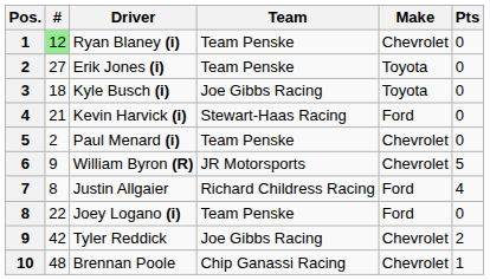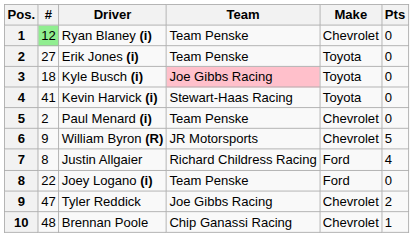 <table class="wikitable" style="font-size:95%">
 <tr>
 <th>Pos.</th>
 <th>#</th>
 <th>Driver</th>
 <th>Team</th>
 <th>Make</th>
 <th>Pts</th>
 </tr>
 <tr>
 <th>1</th>
 <td style="background: lightgreen;">12</td>
 <td>Ryan Blaney <strong>(i)</strong></td>
 <td>Team Penske</td>
 <td>Chevrolet</td>
 <td>0</td>
 </tr>
 <tr>
 <th>2</th>
 <td>27</td>
 <td>Erik Jones <strong>(i)</strong></td>
 <td>Team Penske</td>
 <td>Toyota</td>
 <td>0</td>
 </tr>
 <tr>
 <th>3</th>
 <td>18</td>
 <td>Kyle Busch <strong>(i)</strong></td>
-<td>Joe Gibbs Racing</td>
+<td style="background: pink;">Joe Gibbs Racing</td>
 <td>Toyota</td>
 <td>0</td>
 </tr>
 <tr>
 <th>4</th>
-<td>21</td>
+<td>41</td>
 <td>Kevin Harvick <strong>(i)</strong></td>
 <td>Stewart-Haas Racing</td>
-<td>Ford</td>
+<td>Toyota</td>
 <td>0</td>
 </tr>
 <tr>
 <th>5</th>
 <td>2</td>
 <td>Paul Menard <strong>(i)</strong></td>
 <td>Team Penske</td>
 <td>Chevrolet</td>
 <td>0</td>
 </tr>
 <tr>
 <th>6</th>
 <td>9</td>
 <td>William Byron <strong>(R)</strong></td>
 <td>JR Motorsports</td>
 <td>Chevrolet</td>
 <td>5</td>
 </tr>
 <tr>
 <th>7</th>
 <td>8</td>
 <td>Justin Allgaier</td>
 <td>Richard Childress Racing</td>
 <td>Ford</td>
 <td>4</td>
 </tr>
 <tr>
 <th>8</th>
 <td>22</td>
 <td>Joey Logano <strong>(i)</strong></td>
 <td>Team Penske</td>
 <td>Ford</td>
 <td>0</td>
 </tr>
 <tr>
 <th>9</th>
-<td>42</td>
+<td>47</td>
 <td>Tyler Reddick</td>
 <td>Joe Gibbs Racing</td>
 <td>Chevrolet</td>
 <td>2</td>
 </tr>
 <tr>
 <th>10</th>
 <td>48</td>
 <td>Brennan Poole</td>
 <td>Chip Ganassi Racing</td>
 <td>Chevrolet</td>
 <td>1</td>
 </tr>
 </table>
